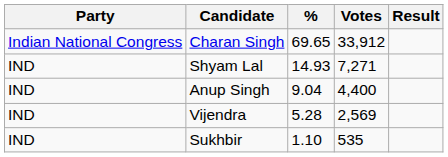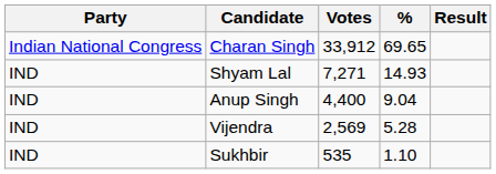 <table class="wikitable">
 <tr>
 <th>Party</th>
 <th>Candidate</th>
+<th>Votes</th>
 <th>%</th>
-<th>Votes</th>
 <th>Result</th>
 </tr>
 <tr>
 <td><a href='#'>Indian National Congress</a></td>
 <td><a href='#'>Charan Singh</a></td>
+<td>33,912</td>
 <td>69.65</td>
-<td>33,912</td>
 <td></td>
 </tr>
 <tr>
 <td>IND</td>
 <td>Shyam Lal</td>
+<td>7,271</td>
 <td>14.93</td>
-<td>7,271</td>
 <td></td>
 </tr>
 <tr>
 <td>IND</td>
 <td>Anup Singh</td>
+<td>4,400</td>
 <td>9.04</td>
-<td>4,400</td>
 <td></td>
 </tr>
 <tr>
 <td>IND</td>
 <td>Vijendra</td>
+<td>2,569</td>
 <td>5.28</td>
-<td>2,569</td>
 <td></td>
 </tr>
 <tr>
 <td>IND</td>
 <td>Sukhbir</td>
+<td>535</td>
 <td>1.10</td>
-<td>535</td>
 <td></td>
 </tr>
 </table>
